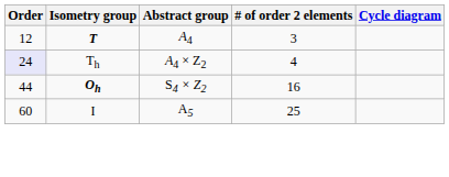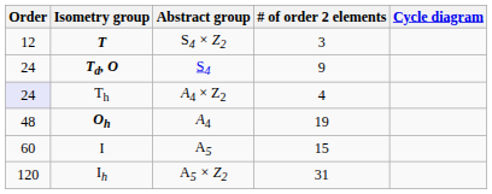 <table class=wikitable>
 <tr>
 <th>Order</th>
 <th>Isometry group</th>
 <th>Abstract group</th>
 <th># of order 2 elements</th>
 <th><a href='#'>Cycle diagram</a></th>
 </tr>
 <tr align=center>
 <td>12</td>
 <td><strong><em>T</em></strong></td>
-<td><em>A</em><sub>4</sub></td>
+<td></em>S<em><sub>4</sub> × Z<sub>2</sub></td>
 <td>3</td>
+<td></td>
+</tr>
+<tr align=center>
+<td>24</td>
+<td><strong><em>T<em><sub>d</sub><strong>, </em></strong>O<strong><em></td>
+<td><a href='#'></em>S<em><sub>4</sub></a></td>
+<td>9</td>
 <td></td>
 </tr>
 <tr align=center>
 <td style="background: lavender;">24</td>
 <td></em></strong>T</em><sub>h</sub></strong></td>
 <td><em>A</em><sub>4</sub> × Z<sub>2</sub></td>
 <td>4</td>
 <td></td>
 </tr>
 <tr align=center>
-<td>44</td>
+<td>48</td>
 <td><strong><em>O<em><sub>h</sub><strong></td>
-<td></em>S<em><sub>4</sub> × Z<sub>2</sub></td>
-<td>16</td>
+<td><em>A</em><sub>4</sub></td>
+<td>19</td>
 <td></td>
 </tr>
 <tr align=center>
 <td>60</td>
 <td></em>I<em></td>
 <td></em>A<em><sub>5</sub></td>
-<td>25</td>
+<td>15</td>
+<td></td>
+</tr>
+<tr align=center>
+<td>120</td>
+<td></em>I<em><sub>h</sub></td>
+<td></em>A<em><sub>5</sub> × Z<sub>2</sub></td>
+<td>31</td>
 <td></td>
 </tr>
 </table>
